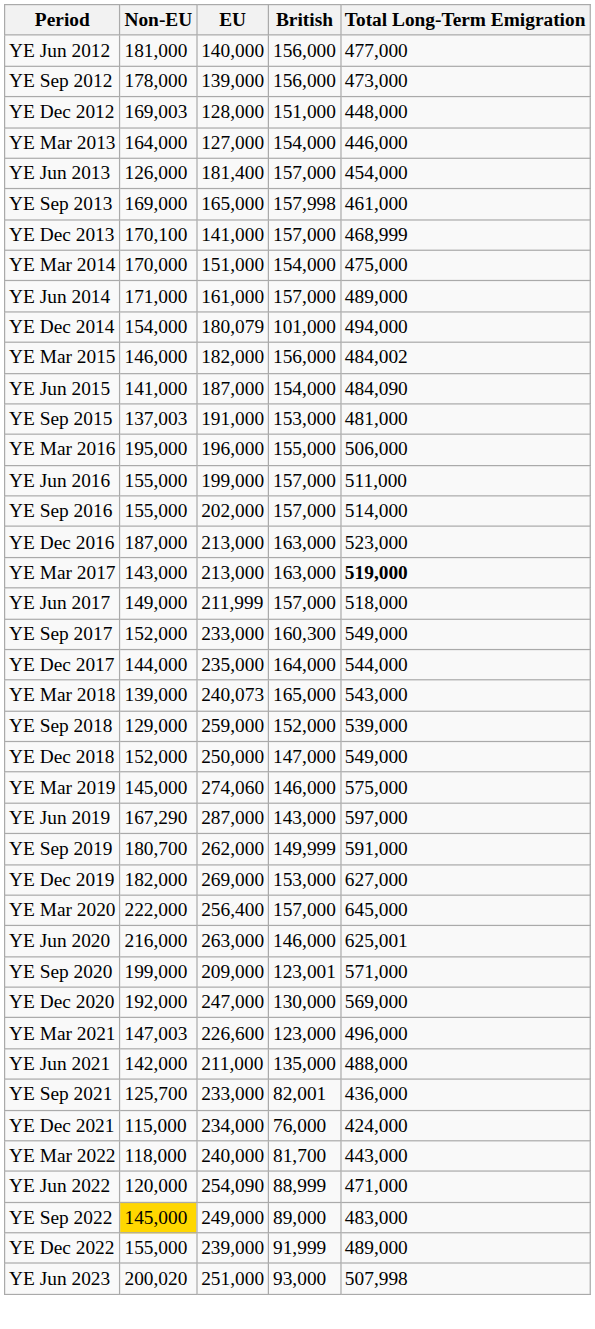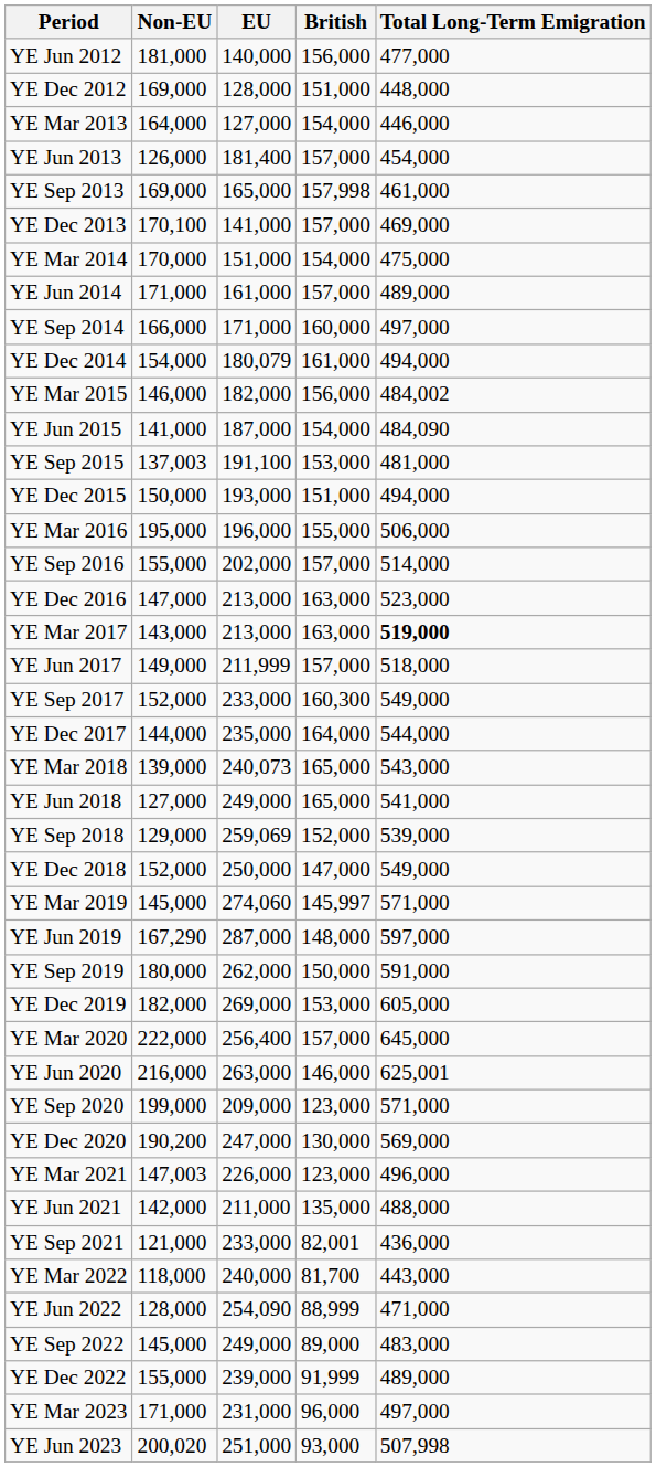 <table class="wikitable sortable mw-collapsible mw-collapsed">
 <tr>
 <th>Period</th>
 <th>Non-EU</th>
 <th>EU</th>
 <th>British</th>
 <th>Total Long-Term Emigration</th>
 </tr>
 <tr>
 <td>YE Jun 2012</td>
 <td>181,000</td>
 <td>140,000</td>
 <td>156,000</td>
 <td>477,000</td>
 </tr>
 <tr>
-<td>YE Sep 2012</td>
-<td>178,000</td>
-<td>139,000</td>
-<td>156,000</td>
-<td>473,000</td>
-</tr>
-<tr>
 <td>YE Dec 2012</td>
-<td>169,003</td>
+<td>169,000</td>
 <td>128,000</td>
 <td>151,000</td>
 <td>448,000</td>
 </tr>
 <tr>
 <td>YE Mar 2013</td>
 <td>164,000</td>
 <td>127,000</td>
 <td>154,000</td>
 <td>446,000</td>
 </tr>
 <tr>
 <td>YE Jun 2013</td>
 <td>126,000</td>
 <td>181,400</td>
 <td>157,000</td>
 <td>454,000</td>
 </tr>
 <tr>
 <td>YE Sep 2013</td>
 <td>169,000</td>
 <td>165,000</td>
 <td>157,998</td>
 <td>461,000</td>
 </tr>
 <tr>
 <td>YE Dec 2013</td>
 <td>170,100</td>
 <td>141,000</td>
 <td>157,000</td>
-<td>468,999</td>
+<td>469,000</td>
 </tr>
 <tr>
 <td>YE Mar 2014</td>
 <td>170,000</td>
 <td>151,000</td>
 <td>154,000</td>
 <td>475,000</td>
 </tr>
 <tr>
 <td>YE Jun 2014</td>
 <td>171,000</td>
 <td>161,000</td>
 <td>157,000</td>
 <td>489,000</td>
 </tr>
 <tr>
+<td>YE Sep 2014</td>
+<td>166,000</td>
+<td>171,000</td>
+<td>160,000</td>
+<td>497,000</td>
+</tr>
+<tr>
 <td>YE Dec 2014</td>
 <td>154,000</td>
 <td>180,079</td>
-<td>101,000</td>
+<td>161,000</td>
 <td>494,000</td>
 </tr>
 <tr>
 <td>YE Mar 2015</td>
 <td>146,000</td>
 <td>182,000</td>
 <td>156,000</td>
 <td>484,002</td>
 </tr>
 <tr>
 <td>YE Jun 2015</td>
 <td>141,000</td>
 <td>187,000</td>
 <td>154,000</td>
 <td>484,090</td>
 </tr>
 <tr>
 <td>YE Sep 2015</td>
 <td>137,003</td>
-<td>191,000</td>
+<td>191,100</td>
 <td>153,000</td>
 <td>481,000</td>
+</tr>
+<tr>
+<td>YE Dec 2015</td>
+<td>150,000</td>
+<td>193,000</td>
+<td>151,000</td>
+<td>494,000</td>
 </tr>
 <tr>
 <td>YE Mar 2016</td>
 <td>195,000</td>
 <td>196,000</td>
 <td>155,000</td>
 <td>506,000</td>
-</tr>
-<tr>
-<td>YE Jun 2016</td>
-<td>155,000</td>
-<td>199,000</td>
-<td>157,000</td>
-<td>511,000</td>
 </tr>
 <tr>
 <td>YE Sep 2016</td>
 <td>155,000</td>
 <td>202,000</td>
 <td>157,000</td>
 <td>514,000</td>
 </tr>
 <tr>
 <td>YE Dec 2016</td>
-<td>187,000</td>
+<td>147,000</td>
 <td>213,000</td>
 <td>163,000</td>
 <td>523,000</td>
 </tr>
 <tr>
 <td>YE Mar 2017</td>
 <td>143,000</td>
 <td>213,000</td>
 <td>163,000</td>
 <td><strong>519,000</strong></td>
 </tr>
 <tr>
 <td>YE Jun 2017</td>
 <td>149,000</td>
 <td>211,999</td>
 <td>157,000</td>
 <td>518,000</td>
 </tr>
 <tr>
 <td>YE Sep 2017</td>
 <td>152,000</td>
 <td>233,000</td>
 <td>160,300</td>
 <td>549,000</td>
 </tr>
 <tr>
 <td>YE Dec 2017</td>
 <td>144,000</td>
 <td>235,000</td>
 <td>164,000</td>
 <td>544,000</td>
 </tr>
 <tr>
 <td>YE Mar 2018</td>
 <td>139,000</td>
 <td>240,073</td>
 <td>165,000</td>
 <td>543,000</td>
 </tr>
 <tr>
+<td>YE Jun 2018</td>
+<td>127,000</td>
+<td>249,000</td>
+<td>165,000</td>
+<td>541,000</td>
+</tr>
+<tr>
 <td>YE Sep 2018</td>
 <td>129,000</td>
-<td>259,000</td>
+<td>259,069</td>
 <td>152,000</td>
 <td>539,000</td>
 </tr>
 <tr>
 <td>YE Dec 2018</td>
 <td>152,000</td>
 <td>250,000</td>
 <td>147,000</td>
 <td>549,000</td>
 </tr>
 <tr>
 <td>YE Mar 2019</td>
 <td>145,000</td>
 <td>274,060</td>
-<td>146,000</td>
-<td>575,000</td>
+<td>145,997</td>
+<td>571,000</td>
 </tr>
 <tr>
 <td>YE Jun 2019</td>
 <td>167,290</td>
 <td>287,000</td>
-<td>143,000</td>
+<td>148,000</td>
 <td>597,000</td>
 </tr>
 <tr>
 <td>YE Sep 2019</td>
-<td>180,700</td>
+<td>180,000</td>
 <td>262,000</td>
-<td>149,999</td>
+<td>150,000</td>
 <td>591,000</td>
 </tr>
 <tr>
 <td>YE Dec 2019</td>
 <td>182,000</td>
 <td>269,000</td>
 <td>153,000</td>
-<td>627,000</td>
+<td>605,000</td>
 </tr>
 <tr>
 <td>YE Mar 2020</td>
 <td>222,000</td>
 <td>256,400</td>
 <td>157,000</td>
 <td>645,000</td>
 </tr>
 <tr>
 <td>YE Jun 2020</td>
 <td>216,000</td>
 <td>263,000</td>
 <td>146,000</td>
 <td>625,001</td>
 </tr>
 <tr>
 <td>YE Sep 2020</td>
 <td>199,000</td>
 <td>209,000</td>
-<td>123,001</td>
+<td>123,000</td>
 <td>571,000</td>
 </tr>
 <tr>
 <td>YE Dec 2020</td>
-<td>192,000</td>
+<td>190,200</td>
 <td>247,000</td>
 <td>130,000</td>
 <td>569,000</td>
 </tr>
 <tr>
 <td>YE Mar 2021</td>
 <td>147,003</td>
-<td>226,600</td>
+<td>226,000</td>
 <td>123,000</td>
 <td>496,000</td>
 </tr>
 <tr>
 <td>YE Jun 2021</td>
 <td>142,000</td>
 <td>211,000</td>
 <td>135,000</td>
 <td>488,000</td>
 </tr>
 <tr>
 <td>YE Sep 2021</td>
-<td>125,700</td>
+<td>121,000</td>
 <td>233,000</td>
 <td>82,001</td>
 <td>436,000</td>
-</tr>
-<tr>
-<td>YE Dec 2021</td>
-<td>115,000</td>
-<td>234,000</td>
-<td>76,000</td>
-<td>424,000</td>
 </tr>
 <tr>
 <td>YE Mar 2022</td>
 <td>118,000</td>
 <td>240,000</td>
 <td>81,700</td>
 <td>443,000</td>
 </tr>
 <tr>
 <td>YE Jun 2022</td>
-<td>120,000</td>
+<td>128,000</td>
 <td>254,090</td>
 <td>88,999</td>
 <td>471,000</td>
 </tr>
 <tr>
 <td>YE Sep 2022</td>
-<td style="background: gold;">145,000</td>
+<td>145,000</td>
 <td>249,000</td>
 <td>89,000</td>
 <td>483,000</td>
 </tr>
 <tr>
 <td>YE Dec 2022</td>
 <td>155,000</td>
 <td>239,000</td>
 <td>91,999</td>
 <td>489,000</td>
 </tr>
 <tr>
+<td>YE Mar 2023</td>
+<td>171,000</td>
+<td>231,000</td>
+<td>96,000</td>
+<td>497,000</td>
+</tr>
+<tr>
 <td>YE Jun 2023</td>
 <td>200,020</td>
 <td>251,000</td>
 <td>93,000</td>
 <td>507,998</td>
 </tr>
 </table>
